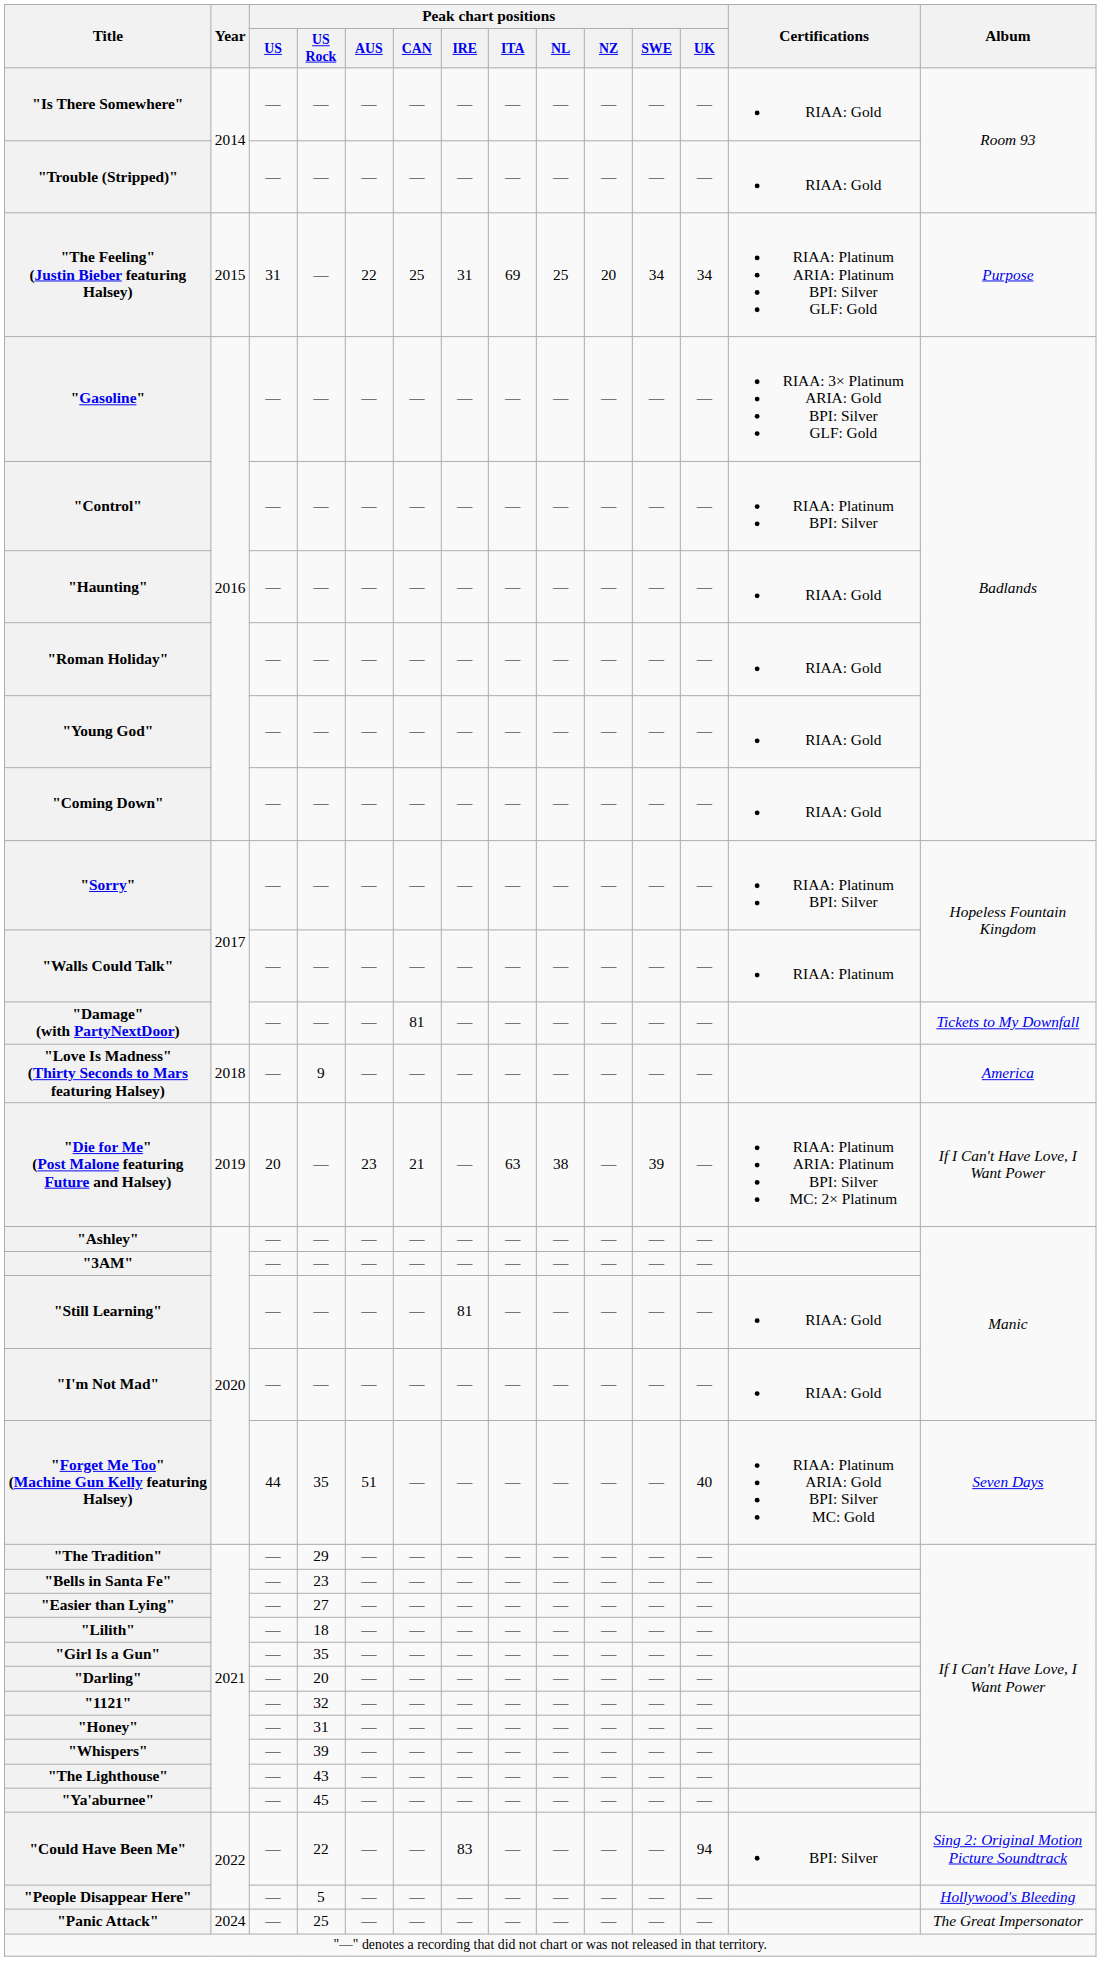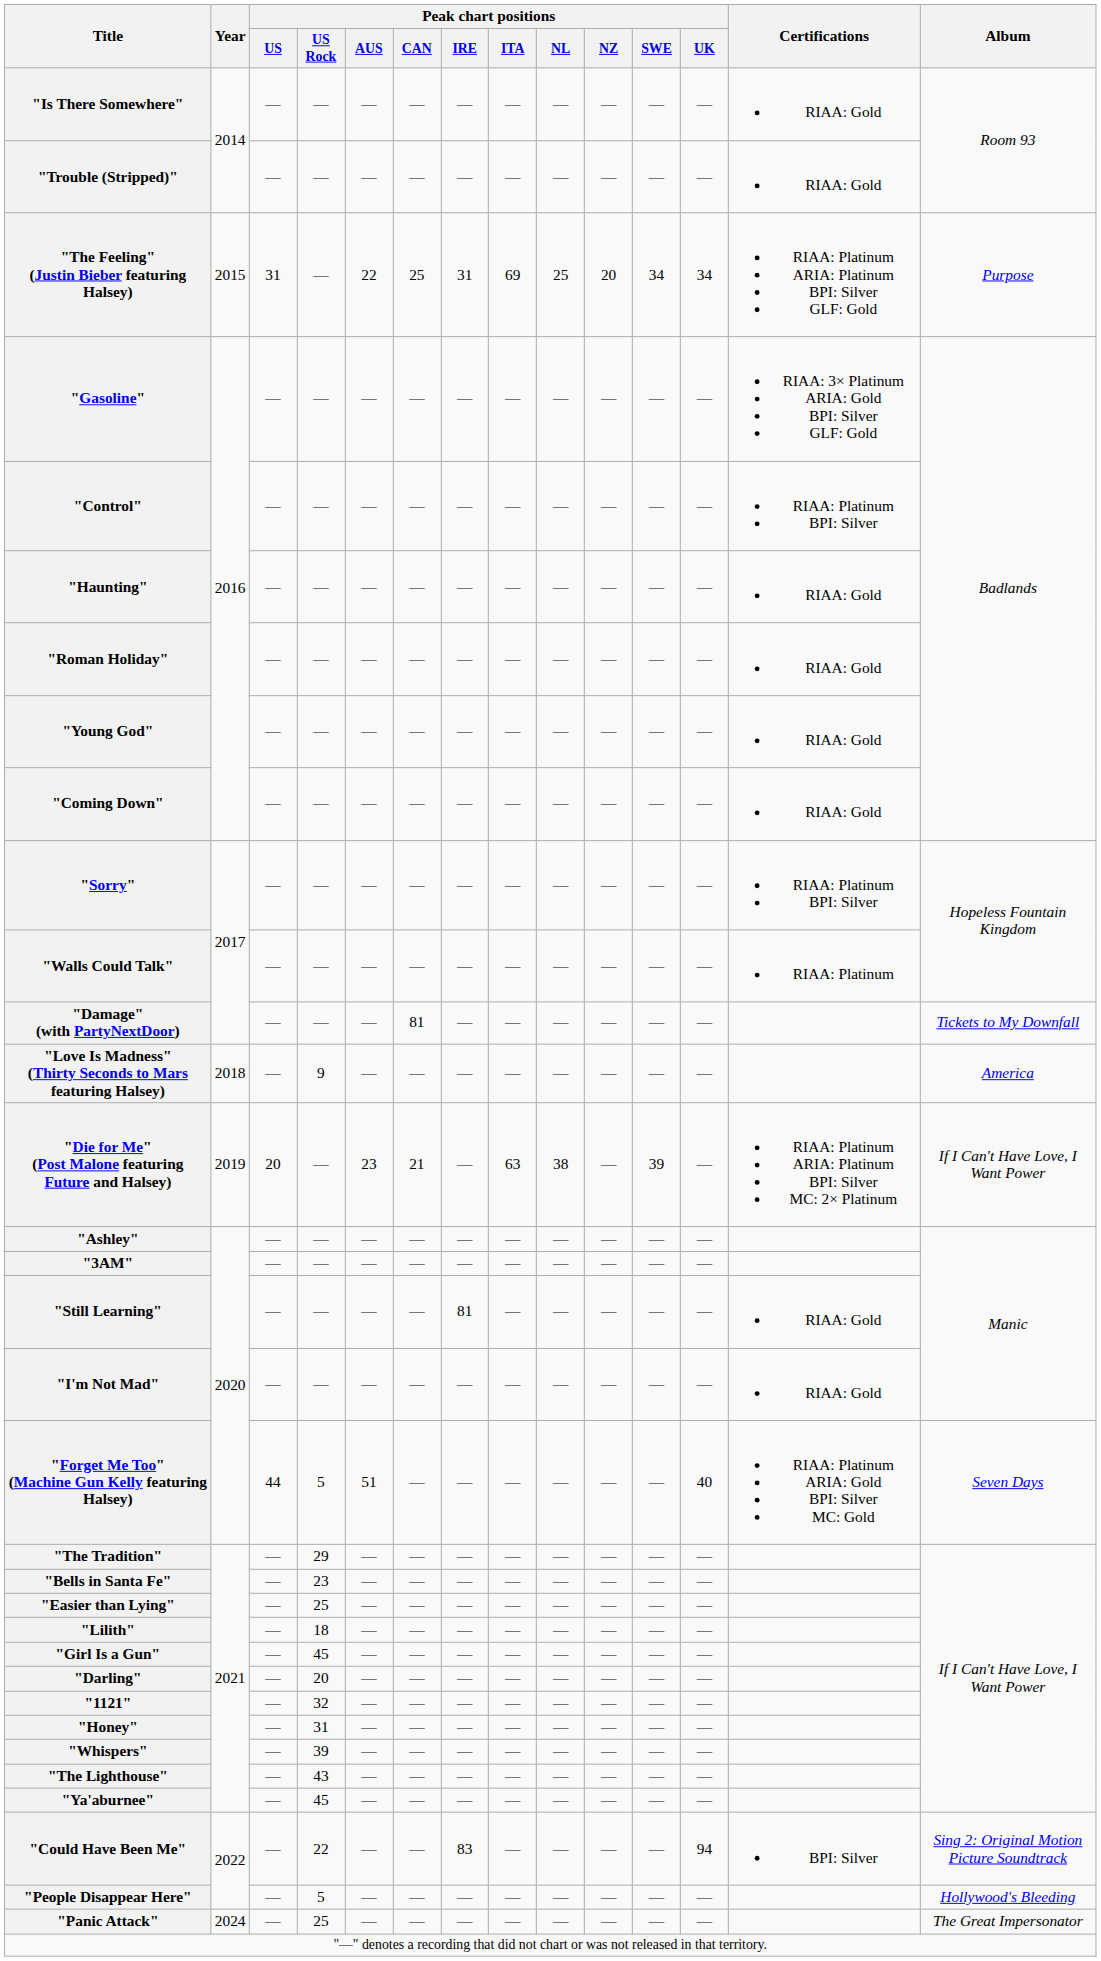 <table class="wikitable plainrowheaders" style="text-align:center;" border="1">
 <tr>
 <th rowspan="2" scope="col" style="width:13em;">Title</th>
 <th rowspan="2" scope="col" style="width:1em;">Year</th>
 <th colspan="10" scope="col">Peak chart positions</th>
 <th rowspan="2" scope="col" style="width:12em;">Certifications</th>
 <th rowspan="2" scope="col" style="width:11em;">Album</th>
 </tr>
 <tr>
 <th scope="col" style="width:3em;font-size:90%;"><a href='#'>US</a><br></th>
 <th scope="col" style="width:3em;font-size:90%;"><a href='#'>US<br>Rock</a><br></th>
 <th scope="col" style="width:3em;font-size:90%;"><a href='#'>AUS</a><br></th>
 <th scope="col" style="width:3em;font-size:90%;"><a href='#'>CAN</a><br></th>
 <th scope="col" style="width:3em;font-size:90%;"><a href='#'>IRE</a><br></th>
 <th scope="col" style="width:3em;font-size:90%;"><a href='#'>ITA</a><br></th>
 <th scope="col" style="width:3em;font-size:90%;"><a href='#'>NL</a><br></th>
 <th scope="col" style="width:3em;font-size:90%;"><a href='#'>NZ</a><br></th>
 <th scope="col" style="width:3em;font-size:90%;"><a href='#'>SWE</a><br></th>
 <th scope="col" style="width:3em;font-size:90%;"><a href='#'>UK</a><br></th>
 </tr>
 <tr>
 <th scope="row">"Is There Somewhere"</th>
 <td rowspan="2">2014</td>
 <td>—</td>
 <td>—</td>
 <td>—</td>
 <td>—</td>
 <td>—</td>
 <td>—</td>
 <td>—</td>
 <td>—</td>
 <td>—</td>
 <td>—</td>
 <td><br><ul><li>RIAA: Gold</li></ul></td>
 <td rowspan="2"><em>Room 93</em></td>
 </tr>
 <tr>
 <th scope="row">"Trouble (Stripped)"</th>
 <td>—</td>
 <td>—</td>
 <td>—</td>
 <td>—</td>
 <td>—</td>
 <td>—</td>
 <td>—</td>
 <td>—</td>
 <td>—</td>
 <td>—</td>
 <td><br><ul><li>RIAA: Gold</li></ul></td>
 </tr>
 <tr>
 <th scope="row">"The Feeling"<br><span>(<a href='#'>Justin Bieber</a> featuring Halsey)</span></th>
 <td>2015</td>
 <td>31</td>
 <td>—</td>
 <td>22</td>
 <td>25</td>
 <td>31</td>
 <td>69</td>
 <td>25</td>
 <td>20</td>
 <td>34</td>
 <td>34</td>
 <td><br><ul><li>RIAA: Platinum</li><li>ARIA: Platinum</li><li>BPI: Silver</li><li>GLF: Gold</li></ul></td>
 <td><em><a href='#'>Purpose</a></em></td>
 </tr>
 <tr>
 <th scope="row">"<a href='#'>Gasoline</a>"</th>
 <td rowspan="6">2016</td>
 <td>—</td>
 <td>—</td>
 <td>—</td>
 <td>—</td>
 <td>—</td>
 <td>—</td>
 <td>—</td>
 <td>—</td>
 <td>—</td>
 <td>—</td>
 <td><br><ul><li>RIAA: 3× Platinum</li><li>ARIA: Gold</li><li>BPI: Silver</li><li>GLF: Gold</li></ul></td>
 <td rowspan="6"><em>Badlands</em></td>
 </tr>
 <tr>
 <th scope="row">"Control"</th>
 <td>—</td>
 <td>—</td>
 <td>—</td>
 <td>—</td>
 <td>—</td>
 <td>—</td>
 <td>—</td>
 <td>—</td>
 <td>—</td>
 <td>—</td>
 <td><br><ul><li>RIAA: Platinum</li><li>BPI: Silver</li></ul></td>
 </tr>
 <tr>
 <th scope="row">"Haunting"</th>
 <td>—</td>
 <td>—</td>
 <td>—</td>
 <td>—</td>
 <td>—</td>
 <td>—</td>
 <td>—</td>
 <td>—</td>
 <td>—</td>
 <td>—</td>
 <td><br><ul><li>RIAA: Gold</li></ul></td>
 </tr>
 <tr>
 <th scope="row">"Roman Holiday"</th>
 <td>—</td>
 <td>—</td>
 <td>—</td>
 <td>—</td>
 <td>—</td>
 <td>—</td>
 <td>—</td>
 <td>—</td>
 <td>—</td>
 <td>—</td>
 <td><br><ul><li>RIAA: Gold</li></ul></td>
 </tr>
 <tr>
 <th scope="row">"Young God"</th>
 <td>—</td>
 <td>—</td>
 <td>—</td>
 <td>—</td>
 <td>—</td>
 <td>—</td>
 <td>—</td>
 <td>—</td>
 <td>—</td>
 <td>—</td>
 <td><br><ul><li>RIAA: Gold</li></ul></td>
 </tr>
 <tr>
 <th scope="row">"Coming Down"</th>
 <td>—</td>
 <td>—</td>
 <td>—</td>
 <td>—</td>
 <td>—</td>
 <td>—</td>
 <td>—</td>
 <td>—</td>
 <td>—</td>
 <td>—</td>
 <td><br><ul><li>RIAA: Gold</li></ul></td>
 </tr>
 <tr>
 <th scope="row">"<a href='#'>Sorry</a>"</th>
 <td rowspan="3">2017</td>
 <td>—</td>
 <td>—</td>
 <td>—</td>
 <td>—</td>
 <td>—</td>
 <td>—</td>
 <td>—</td>
 <td>—</td>
 <td>—</td>
 <td>—</td>
 <td><br><ul><li>RIAA: Platinum</li><li>BPI: Silver</li></ul></td>
 <td rowspan="2"><em>Hopeless Fountain Kingdom</em></td>
 </tr>
 <tr>
 <th scope="row">"Walls Could Talk"</th>
 <td>—</td>
 <td>—</td>
 <td>—</td>
 <td>—</td>
 <td>—</td>
 <td>—</td>
 <td>—</td>
 <td>—</td>
 <td>—</td>
 <td>—</td>
 <td><br><ul><li>RIAA: Platinum</li></ul></td>
 </tr>
 <tr>
 <th scope="row">"Damage"<br><span>(with <a href='#'>PartyNextDoor</a>)</span></th>
 <td>—</td>
 <td>—</td>
 <td>—</td>
 <td>81</td>
 <td>—</td>
 <td>—</td>
 <td>—</td>
 <td>—</td>
 <td>—</td>
 <td>—</td>
 <td></td>
 <td><em><a href='#'>Tickets to My Downfall</a></em></td>
 </tr>
 <tr>
 <th scope="row">"Love Is Madness"<br><span>(<a href='#'>Thirty Seconds to Mars</a> featuring Halsey)</span></th>
 <td>2018</td>
 <td>—</td>
 <td>9</td>
 <td>—</td>
 <td>—</td>
 <td>—</td>
 <td>—</td>
 <td>—</td>
 <td>—</td>
 <td>—</td>
 <td>—</td>
 <td></td>
 <td><em><a href='#'>America</a></em></td>
 </tr>
 <tr>
 <th scope="row">"<a href='#'>Die for Me</a>"<br><span>(<a href='#'>Post Malone</a> featuring <a href='#'>Future</a> and Halsey)</span></th>
 <td>2019</td>
 <td>20</td>
 <td>—</td>
 <td>23</td>
 <td>21</td>
 <td>—</td>
 <td>63</td>
 <td>38</td>
 <td>—</td>
 <td>39</td>
 <td>—</td>
 <td><br><ul><li>RIAA: Platinum</li><li>ARIA: Platinum</li><li>BPI: Silver</li><li>MC: 2× Platinum</li></ul></td>
 <td><em>If I Can't Have Love, I Want Power</em></td>
 </tr>
 <tr>
 <th scope="row">"Ashley"</th>
 <td rowspan="5">2020</td>
 <td>—</td>
 <td>—</td>
 <td>—</td>
 <td>—</td>
 <td>—</td>
 <td>—</td>
 <td>—</td>
 <td>—</td>
 <td>—</td>
 <td>—</td>
 <td></td>
 <td rowspan="4"><em>Manic</em></td>
 </tr>
 <tr>
 <th scope="row">"3AM"</th>
 <td>—</td>
 <td>—</td>
 <td>—</td>
 <td>—</td>
 <td>—</td>
 <td>—</td>
 <td>—</td>
 <td>—</td>
 <td>—</td>
 <td>—</td>
 <td></td>
 </tr>
 <tr>
 <th scope="row">"Still Learning"</th>
 <td>—</td>
 <td>—</td>
 <td>—</td>
 <td>—</td>
 <td>81</td>
 <td>—</td>
 <td>—</td>
 <td>—</td>
 <td>—</td>
 <td>—</td>
 <td><br><ul><li>RIAA: Gold</li></ul></td>
 </tr>
 <tr>
 <th scope="row">"I'm Not Mad"</th>
 <td>—</td>
 <td>—</td>
 <td>—</td>
 <td>—</td>
 <td>—</td>
 <td>—</td>
 <td>—</td>
 <td>—</td>
 <td>—</td>
 <td>—</td>
 <td><br><ul><li>RIAA: Gold</li></ul></td>
 </tr>
 <tr>
 <th scope="row">"<a href='#'>Forget Me Too</a>"<br><span>(<a href='#'>Machine Gun Kelly</a> featuring Halsey)</span></th>
 <td>44</td>
-<td>35</td>
+<td>5</td>
 <td>51</td>
 <td>—</td>
 <td>—</td>
 <td>—</td>
 <td>—</td>
 <td>—</td>
 <td>—</td>
 <td>40</td>
 <td><br><ul><li>RIAA: Platinum</li><li>ARIA: Gold</li><li>BPI: Silver</li><li>MC: Gold</li></ul></td>
 <td><em><a href='#'>Seven Days</a></em></td>
 </tr>
 <tr>
 <th scope="row">"The Tradition"</th>
 <td rowspan="11">2021</td>
 <td>—</td>
 <td>29</td>
 <td>—</td>
 <td>—</td>
 <td>—</td>
 <td>—</td>
 <td>—</td>
 <td>—</td>
 <td>—</td>
 <td>—</td>
 <td></td>
 <td rowspan="11"><em>If I Can't Have Love, I Want Power</em></td>
 </tr>
 <tr>
 <th scope="row">"Bells in Santa Fe"</th>
 <td>—</td>
 <td>23</td>
 <td>—</td>
 <td>—</td>
 <td>—</td>
 <td>—</td>
 <td>—</td>
 <td>—</td>
 <td>—</td>
 <td>—</td>
 <td></td>
 </tr>
 <tr>
 <th scope="row">"Easier than Lying"</th>
 <td>—</td>
-<td>27</td>
+<td>25</td>
 <td>—</td>
 <td>—</td>
 <td>—</td>
 <td>—</td>
 <td>—</td>
 <td>—</td>
 <td>—</td>
 <td>—</td>
 <td></td>
 </tr>
 <tr>
 <th scope="row">"Lilith"</th>
 <td>—</td>
 <td>18</td>
 <td>—</td>
 <td>—</td>
 <td>—</td>
 <td>—</td>
 <td>—</td>
 <td>—</td>
 <td>—</td>
 <td>—</td>
 <td></td>
 </tr>
 <tr>
 <th scope="row">"Girl Is a Gun"</th>
 <td>—</td>
-<td>35</td>
+<td>45</td>
 <td>—</td>
 <td>—</td>
 <td>—</td>
 <td>—</td>
 <td>—</td>
 <td>—</td>
 <td>—</td>
 <td>—</td>
 <td></td>
 </tr>
 <tr>
 <th scope="row">"Darling"</th>
 <td>—</td>
 <td>20</td>
 <td>—</td>
 <td>—</td>
 <td>—</td>
 <td>—</td>
 <td>—</td>
 <td>—</td>
 <td>—</td>
 <td>—</td>
 <td></td>
 </tr>
 <tr>
 <th scope="row">"1121"</th>
 <td>—</td>
 <td>32</td>
 <td>—</td>
 <td>—</td>
 <td>—</td>
 <td>—</td>
 <td>—</td>
 <td>—</td>
 <td>—</td>
 <td>—</td>
 <td></td>
 </tr>
 <tr>
 <th scope="row">"Honey"</th>
 <td>—</td>
 <td>31</td>
 <td>—</td>
 <td>—</td>
 <td>—</td>
 <td>—</td>
 <td>—</td>
 <td>—</td>
 <td>—</td>
 <td>—</td>
 <td></td>
 </tr>
 <tr>
 <th scope="row">"Whispers"</th>
 <td>—</td>
 <td>39</td>
 <td>—</td>
 <td>—</td>
 <td>—</td>
 <td>—</td>
 <td>—</td>
 <td>—</td>
 <td>—</td>
 <td>—</td>
 <td></td>
 </tr>
 <tr>
 <th scope="row">"The Lighthouse"</th>
 <td>—</td>
 <td>43</td>
 <td>—</td>
 <td>—</td>
 <td>—</td>
 <td>—</td>
 <td>—</td>
 <td>—</td>
 <td>—</td>
 <td>—</td>
 <td></td>
 </tr>
 <tr>
 <th scope="row">"Ya'aburnee"</th>
 <td>—</td>
 <td>45</td>
 <td>—</td>
 <td>—</td>
 <td>—</td>
 <td>—</td>
 <td>—</td>
 <td>—</td>
 <td>—</td>
 <td>—</td>
 <td></td>
 </tr>
 <tr>
 <th scope="row">"Could Have Been Me"</th>
 <td rowspan="2">2022</td>
 <td>—</td>
 <td>22</td>
 <td>—</td>
 <td>—</td>
 <td>83</td>
 <td>—</td>
 <td>—</td>
 <td>—</td>
 <td>—</td>
 <td>94</td>
 <td><br><ul><li>BPI: Silver</li></ul></td>
 <td><em><a href='#'>Sing 2: Original Motion Picture Soundtrack</a></em></td>
 </tr>
 <tr>
 <th scope="row">"People Disappear Here"</th>
 <td>—</td>
 <td>5</td>
 <td>—</td>
 <td>—</td>
 <td>—</td>
 <td>—</td>
 <td>—</td>
 <td>—</td>
 <td>—</td>
 <td>—</td>
 <td></td>
 <td><em><a href='#'>Hollywood's Bleeding</a></em></td>
 </tr>
 <tr>
 <th scope="row">"Panic Attack"</th>
 <td>2024</td>
 <td>—</td>
 <td>25</td>
 <td>—</td>
 <td>—</td>
 <td>—</td>
 <td>—</td>
 <td>—</td>
 <td>—</td>
 <td>—</td>
 <td>—</td>
 <td></td>
 <td><em>The Great Impersonator</em></td>
 </tr>
 <tr>
 <td colspan="16" style="font-size:90%">"—" denotes a recording that did not chart or was not released in that territory.</td>
 </tr>
 </table>
